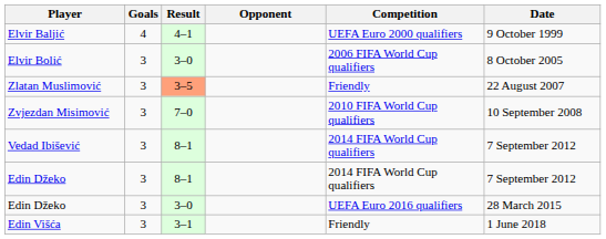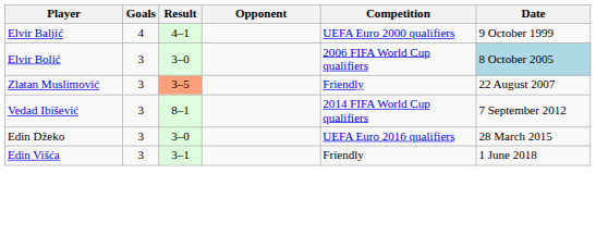 <table class="wikitable" border="0">
 <tr>
 <th width=150>Player</th>
 <th width=40>Goals</th>
 <th width=50>Result</th>
 <th width=150>Opponent</th>
 <th width=200>Competition</th>
 <th width=145>Date</th>
 </tr>
 <tr>
 <td><a href='#'>Elvir Baljić</a></td>
 <td align="center">4</td>
 <td align="center" style="background:#dfd;">4–1</td>
 <td></td>
 <td><a href='#'>UEFA Euro 2000 qualifiers</a></td>
 <td>9 October 1999</td>
 </tr>
 <tr>
 <td><a href='#'>Elvir Bolić</a></td>
 <td align="center">3</td>
 <td align="center" style="background:#dfd;">3–0</td>
 <td></td>
 <td><a href='#'>2006 FIFA World Cup qualifiers</a></td>
-<td>8 October 2005</td>
+<td style="background: lightblue;">8 October 2005</td>
 </tr>
 <tr>
 <td><a href='#'>Zlatan Muslimović</a></td>
 <td align="center">3</td>
 <td align="center" style="background:#ffa07a;">3–5</td>
 <td></td>
 <td><a href='#'>Friendly</a></td>
 <td>22 August 2007</td>
 </tr>
 <tr>
-<td><a href='#'>Zvjezdan Misimović</a></td>
-<td align="center">3</td>
-<td align="center" style="background:#dfd;">7–0</td>
-<td></td>
-<td><a href='#'>2010 FIFA World Cup qualifiers</a></td>
-<td>10 September 2008</td>
-</tr>
-<tr>
 <td><a href='#'>Vedad Ibišević</a></td>
 <td align="center">3</td>
 <td align="center" style="background:#dfd;">8–1</td>
 <td></td>
 <td><a href='#'>2014 FIFA World Cup qualifiers</a></td>
-<td>7 September 2012</td>
-</tr>
-<tr>
-<td><a href='#'>Edin Džeko</a></td>
-<td align="center">3</td>
-<td align="center" style="background:#dfd;">8–1</td>
-<td></td>
-<td>2014 FIFA World Cup qualifiers</td>
 <td>7 September 2012</td>
 </tr>
 <tr>
 <td>Edin Džeko</td>
 <td align="center">3</td>
 <td align="center" style="background:#dfd;">3–0</td>
 <td></td>
 <td><a href='#'>UEFA Euro 2016 qualifiers</a></td>
 <td>28 March 2015</td>
 </tr>
 <tr>
 <td><a href='#'>Edin Višća</a></td>
 <td align="center">3</td>
 <td align="center" style="background:#dfd;">3–1</td>
 <td></td>
 <td>Friendly</td>
 <td>1 June 2018</td>
 </tr>
 </table>
